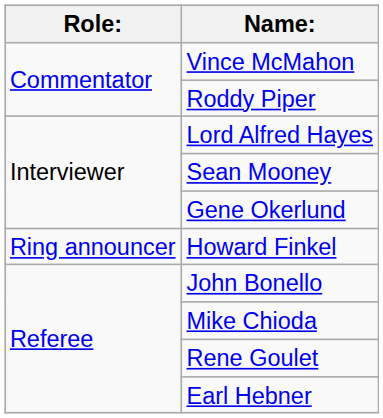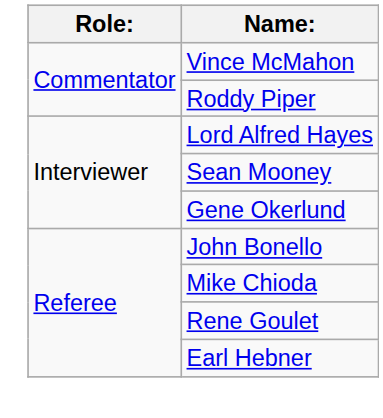 <table class=wikitable style="font-size:90%; margin: 0.5em 0 0.5em 1em; float: right; clear: right;">
 <tr>
 <th>Role:</th>
 <th>Name:</th>
 </tr>
 <tr>
 <td rowspan=2><a href='#'>Commentator</a></td>
 <td><a href='#'>Vince McMahon</a></td>
 </tr>
 <tr>
 <td><a href='#'>Roddy Piper</a></td>
 </tr>
 <tr>
 <td rowspan=3>Interviewer</td>
 <td><a href='#'>Lord Alfred Hayes</a></td>
 </tr>
 <tr>
 <td><a href='#'>Sean Mooney</a></td>
 </tr>
 <tr>
 <td><a href='#'>Gene Okerlund</a></td>
 </tr>
 <tr>
-<td rowspan=1><a href='#'>Ring announcer</a></td>
-<td><a href='#'>Howard Finkel</a></td>
-</tr>
-<tr>
 <td rowspan=4><a href='#'>Referee</a></td>
 <td><a href='#'>John Bonello</a></td>
 </tr>
 <tr>
 <td><a href='#'>Mike Chioda</a></td>
 </tr>
 <tr>
 <td><a href='#'>Rene Goulet</a></td>
 </tr>
 <tr>
 <td><a href='#'>Earl Hebner</a></td>
 </tr>
 </table>
